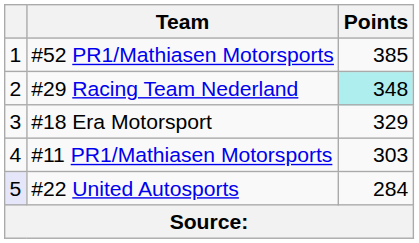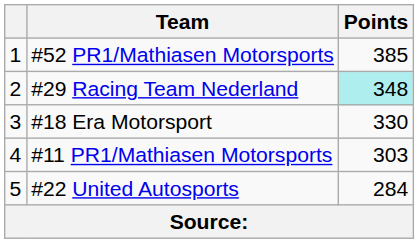 <table class="wikitable" style="font-size: 95%;">
 <tr>
 <th scope="col"></th>
 <th scope="col">Team</th>
 <th scope="col">Points</th>
 </tr>
 <tr>
 <td align=center>1</td>
 <td> #52 <a href='#'>PR1/Mathiasen Motorsports</a></td>
 <td align=right>385</td>
 </tr>
 <tr>
 <td align=center>2</td>
 <td> #29 <a href='#'>Racing Team Nederland</a></td>
 <td align=right style="background: paleturquoise;">348</td>
 </tr>
 <tr>
 <td align=center>3</td>
 <td> #18 Era Motorsport</td>
-<td align=right>329</td>
+<td align=right>330</td>
 </tr>
 <tr>
 <td align=center>4</td>
 <td> #11 <a href='#'>PR1/Mathiasen Motorsports</a></td>
 <td align=right>303</td>
 </tr>
 <tr>
-<td align=center style="background: lavender;">5</td>
+<td align=center>5</td>
 <td> #22 <a href='#'>United Autosports</a></td>
 <td align=right>284</td>
 </tr>
 <tr>
 <th colspan=5>Source:</th>
 </tr>
 </table>
